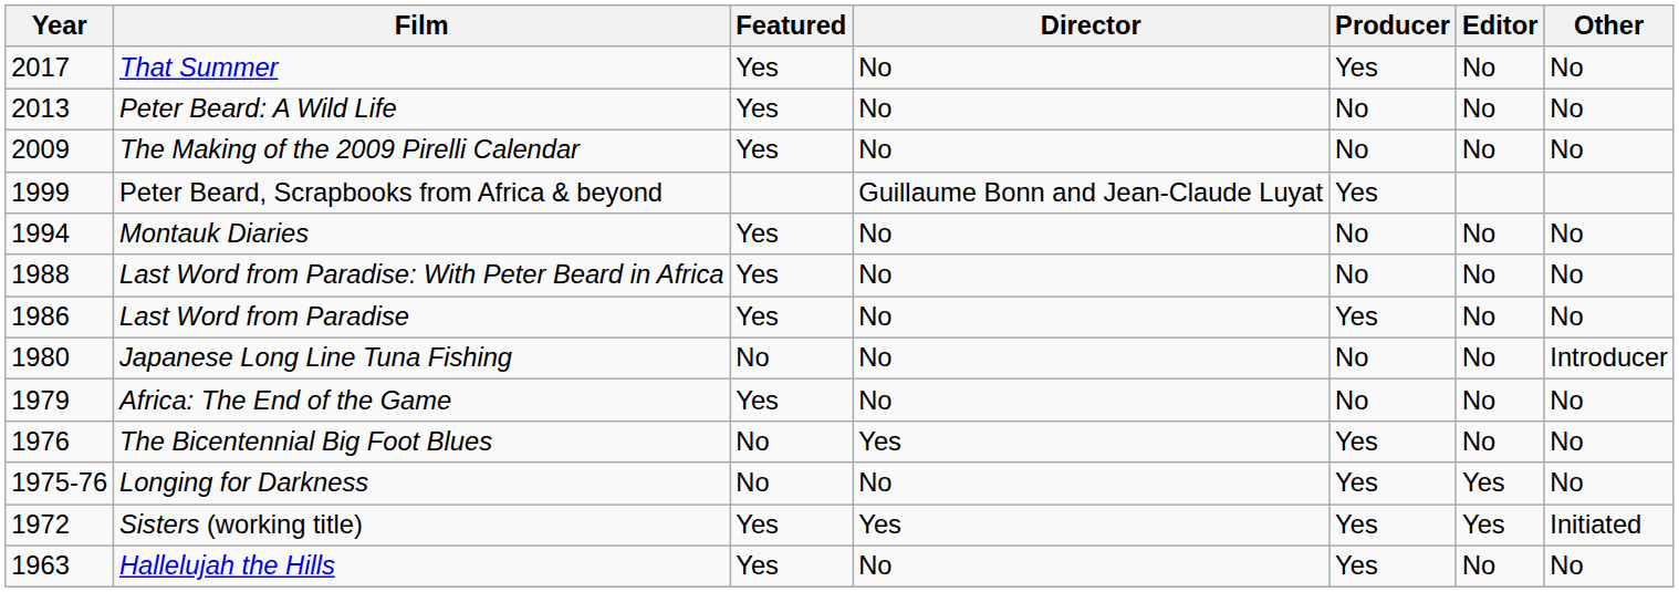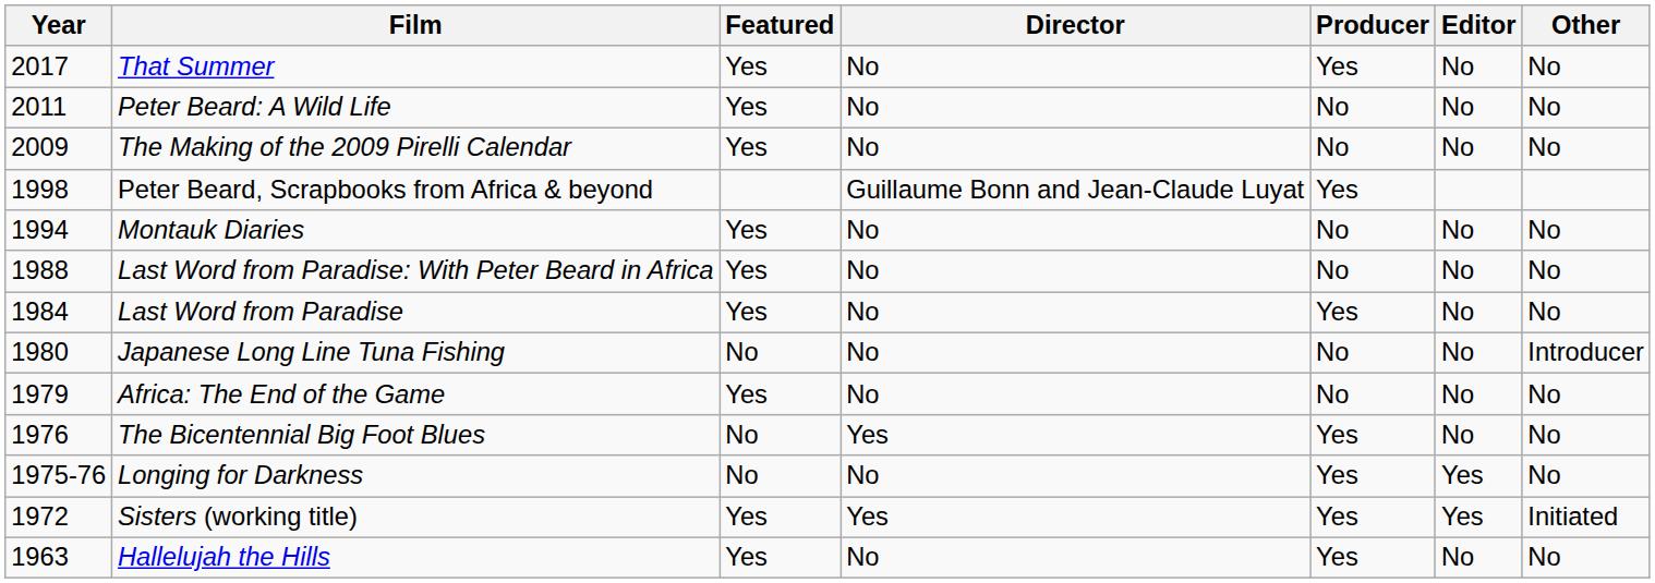 <table class="wikitable sortable">
 <tr>
 <th>Year</th>
 <th>Film</th>
 <th>Featured</th>
 <th>Director</th>
 <th>Producer</th>
 <th>Editor</th>
 <th>Other</th>
 </tr>
 <tr>
 <td>2017</td>
 <td><em><a href='#'>That Summer</a></em></td>
 <td>Yes</td>
 <td>No</td>
 <td>Yes</td>
 <td>No</td>
 <td>No</td>
 </tr>
 <tr>
-<td>2013</td>
+<td>2011</td>
 <td><em>Peter Beard: A Wild Life</em></td>
 <td>Yes</td>
 <td>No</td>
 <td>No</td>
 <td>No</td>
 <td>No</td>
 </tr>
 <tr>
 <td>2009</td>
 <td><em>The Making of the 2009 Pirelli Calendar</em></td>
 <td>Yes</td>
 <td>No</td>
 <td>No</td>
 <td>No</td>
 <td>No</td>
 </tr>
 <tr>
-<td>1999</td>
+<td>1998</td>
 <td>Peter Beard, Scrapbooks from Africa & beyond</td>
 <td></td>
 <td>Guillaume Bonn and Jean-Claude Luyat</td>
 <td>Yes</td>
 <td></td>
 <td></td>
 </tr>
 <tr 1998    >
 <td>1994</td>
 <td><em>Montauk Diaries</em></td>
 <td>Yes</td>
 <td>No</td>
 <td>No</td>
 <td>No</td>
 <td>No</td>
 </tr>
 <tr>
 <td>1988</td>
 <td><em>Last Word from Paradise: With Peter Beard in Africa</em></td>
 <td>Yes</td>
 <td>No</td>
 <td>No</td>
 <td>No</td>
 <td>No</td>
 </tr>
 <tr>
-<td>1986</td>
+<td>1984</td>
 <td><em>Last Word from Paradise</em></td>
 <td>Yes</td>
 <td>No</td>
 <td>Yes</td>
 <td>No</td>
 <td>No</td>
 </tr>
 <tr>
 <td>1980</td>
 <td><em>Japanese Long Line Tuna Fishing</em></td>
 <td>No</td>
 <td>No</td>
 <td>No</td>
 <td>No</td>
 <td>Introducer</td>
 </tr>
 <tr>
 <td>1979</td>
 <td><em>Africa: The End of the Game</em></td>
 <td>Yes</td>
 <td>No</td>
 <td>No</td>
 <td>No</td>
 <td>No</td>
 </tr>
 <tr>
 <td>1976</td>
 <td><em>The Bicentennial Big Foot Blues</em></td>
 <td>No</td>
 <td>Yes</td>
 <td>Yes</td>
 <td>No</td>
 <td>No</td>
 </tr>
 <tr>
 <td>1975-76</td>
 <td><em>Longing for Darkness</em></td>
 <td>No</td>
 <td>No</td>
 <td>Yes</td>
 <td>Yes</td>
 <td>No</td>
 </tr>
 <tr>
 <td>1972</td>
 <td><em>Sisters</em> (working title)</td>
 <td>Yes</td>
 <td>Yes</td>
 <td>Yes</td>
 <td>Yes</td>
 <td>Initiated</td>
 </tr>
 <tr>
 <td>1963</td>
 <td><em><a href='#'>Hallelujah the Hills</a></em></td>
 <td>Yes</td>
 <td>No</td>
 <td>Yes</td>
 <td>No</td>
 <td>No</td>
 </tr>
 </table>
